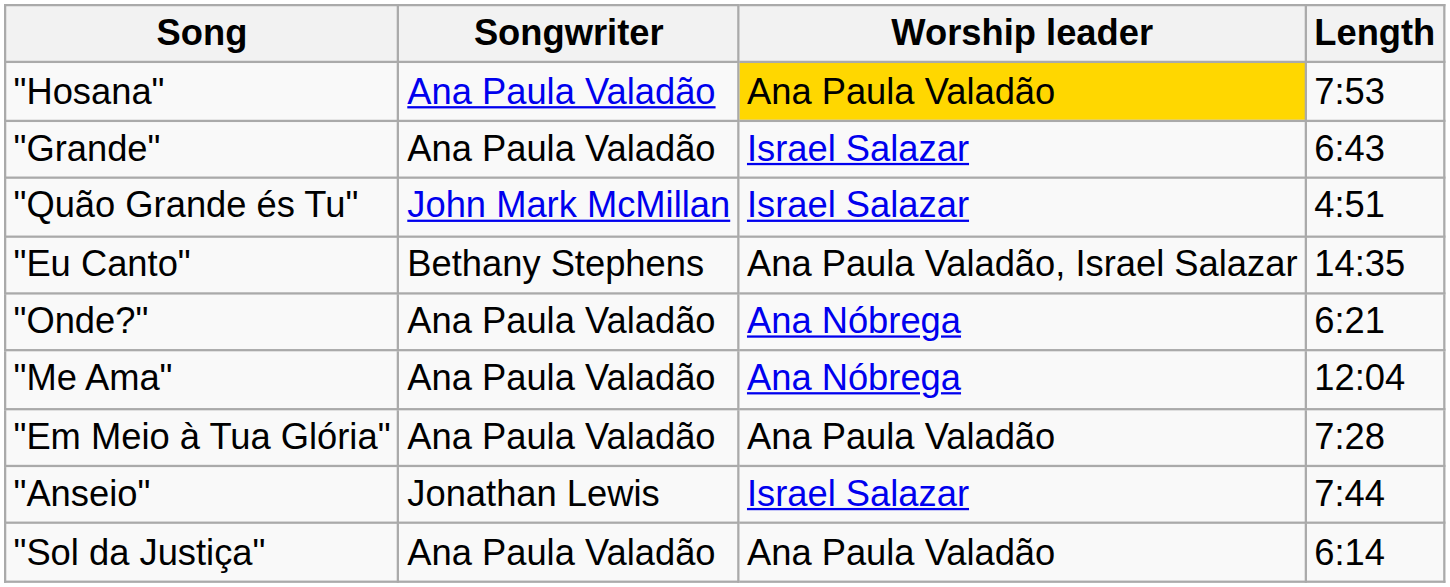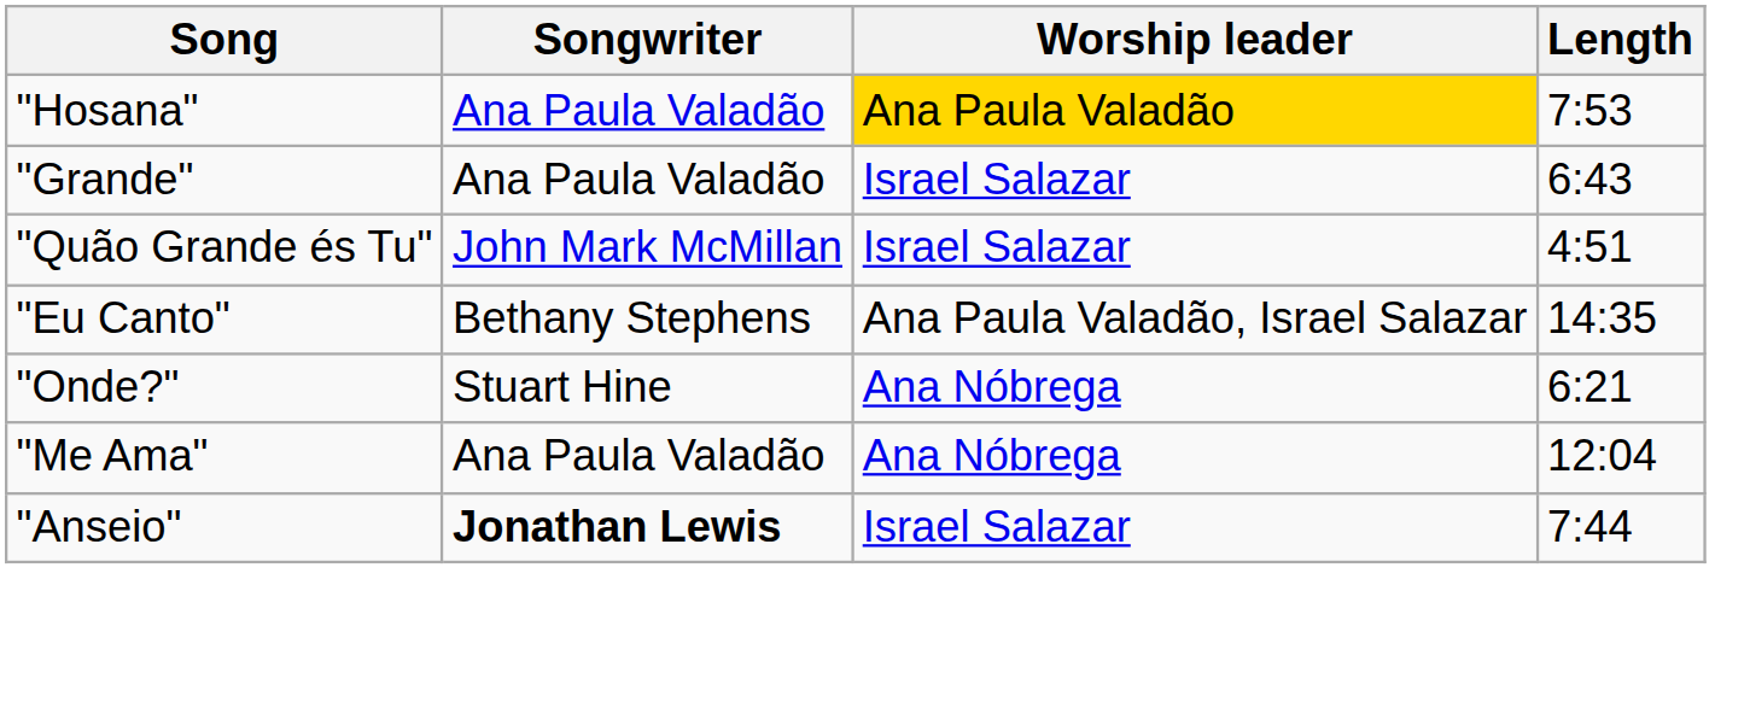 <table class="wikitable">
 <tr>
 <th>Song</th>
 <th>Songwriter</th>
 <th>Worship leader</th>
 <th>Length</th>
 </tr>
 <tr>
 <td>"Hosana"</td>
 <td><a href='#'>Ana Paula Valadão</a></td>
 <td style="background: gold;">Ana Paula Valadão</td>
 <td>7:53</td>
 </tr>
 <tr>
 <td>"Grande"</td>
 <td>Ana Paula Valadão</td>
 <td><a href='#'>Israel Salazar</a></td>
 <td>6:43</td>
 </tr>
 <tr>
 <td>"Quão Grande és Tu"</td>
 <td><a href='#'>John Mark McMillan</a></td>
 <td><a href='#'>Israel Salazar</a></td>
 <td>4:51</td>
 </tr>
 <tr>
 <td>"Eu Canto"</td>
 <td>Bethany Stephens</td>
 <td>Ana Paula Valadão, Israel Salazar</td>
 <td>14:35</td>
 </tr>
 <tr>
 <td>"Onde?"</td>
-<td>Ana Paula Valadão</td>
+<td>Stuart Hine</td>
 <td><a href='#'>Ana Nóbrega</a></td>
 <td>6:21</td>
 </tr>
 <tr>
 <td>"Me Ama"</td>
 <td>Ana Paula Valadão</td>
 <td><a href='#'>Ana Nóbrega</a></td>
 <td>12:04</td>
 </tr>
 <tr>
-<td>"Em Meio à Tua Glória"</td>
-<td>Ana Paula Valadão</td>
-<td>Ana Paula Valadão</td>
-<td>7:28</td>
-</tr>
-<tr>
 <td>"Anseio"</td>
-<td>Jonathan Lewis</td>
+<td><strong>Jonathan Lewis</strong></td>
 <td><a href='#'>Israel Salazar</a></td>
 <td>7:44</td>
 </tr>
-<tr>
-<td>"Sol da Justiça"</td>
-<td>Ana Paula Valadão</td>
-<td>Ana Paula Valadão</td>
-<td>6:14</td>
-</tr>
 </table>
